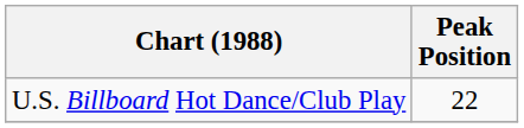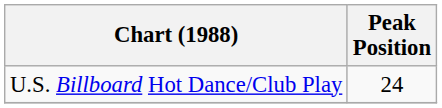 <table class="wikitable sortable">
 <tr>
 <th>Chart (1988)</th>
 <th>Peak<br>Position</th>
 </tr>
 <tr>
 <td align="left">U.S. <a href='#'><em>Billboard</em></a> <a href='#'>Hot Dance/Club Play</a></td>
-<td align="center">22</td>
+<td align="center">24</td>
 </tr>
 <tr>
 </tr>
 </table>
